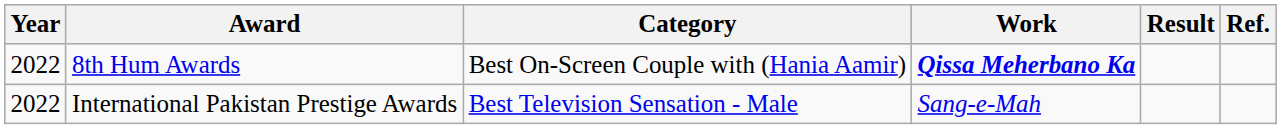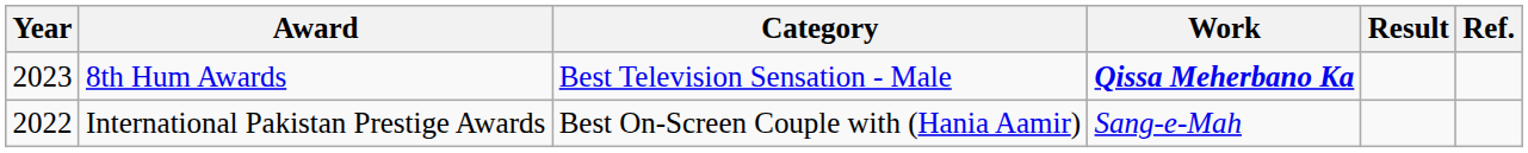 <table class="wikitable">
 <tr>
 <th>Year</th>
 <th>Award</th>
 <th>Category</th>
 <th>Work</th>
 <th>Result</th>
 <th>Ref.</th>
 </tr>
 <tr>
-<td>2022</td>
+<td>2023</td>
 <td><a href='#'>8th Hum Awards</a></td>
-<td>Best On-Screen Couple with (<a href='#'>Hania Aamir</a>)</td>
+<td><a href='#'>Best Television Sensation - Male</a></td>
 <td><strong><em><a href='#'>Qissa Meherbano Ka</a></em></strong></td>
 <td></td>
 <td></td>
 </tr>
 <tr>
 <td>2022</td>
 <td>International Pakistan Prestige Awards</td>
-<td><a href='#'>Best Television Sensation - Male</a></td>
+<td>Best On-Screen Couple with (<a href='#'>Hania Aamir</a>)</td>
 <td><em><a href='#'>Sang-e-Mah</a></em></td>
 <td></td>
 <td></td>
 </tr>
 </table>
